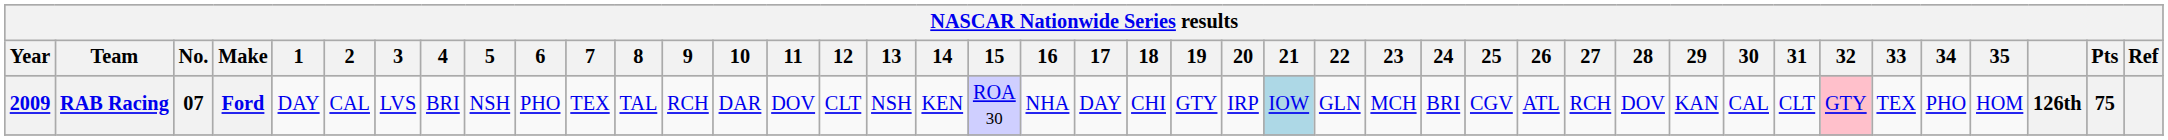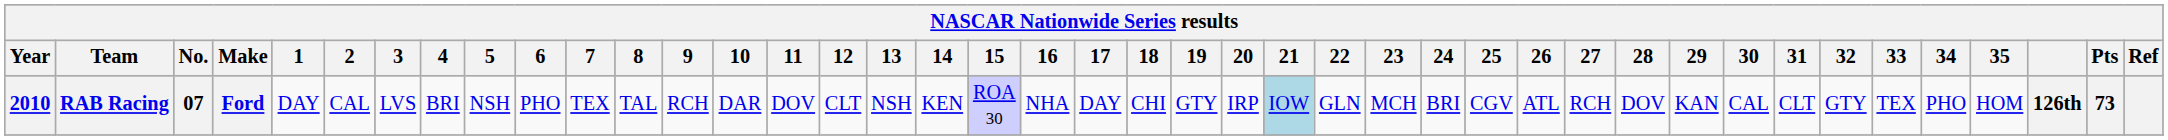 <table class="wikitable" style="text-align:center; font-size:75%">
 <tr>
 <th colspan=42><a href='#'>NASCAR Nationwide Series</a> results</th>
 </tr>
 <tr>
 <th>Year</th>
 <th>Team</th>
 <th>No.</th>
 <th>Make</th>
 <th>1</th>
 <th>2</th>
 <th>3</th>
 <th>4</th>
 <th>5</th>
 <th>6</th>
 <th>7</th>
 <th>8</th>
 <th>9</th>
 <th>10</th>
 <th>11</th>
 <th>12</th>
 <th>13</th>
 <th>14</th>
 <th>15</th>
 <th>16</th>
 <th>17</th>
 <th>18</th>
 <th>19</th>
 <th>20</th>
 <th>21</th>
 <th>22</th>
 <th>23</th>
 <th>24</th>
 <th>25</th>
 <th>26</th>
 <th>27</th>
 <th>28</th>
 <th>29</th>
 <th>30</th>
 <th>31</th>
 <th>32</th>
 <th>33</th>
 <th>34</th>
 <th>35</th>
 <th></th>
 <th>Pts</th>
 <th>Ref</th>
 </tr>
 <tr>
-<th><a href='#'>2009</a></th>
+<th><a href='#'>2010</a></th>
 <th><a href='#'>RAB Racing</a></th>
 <th>07</th>
 <th><a href='#'>Ford</a></th>
 <td><a href='#'>DAY</a></td>
 <td><a href='#'>CAL</a></td>
 <td><a href='#'>LVS</a></td>
 <td><a href='#'>BRI</a></td>
 <td><a href='#'>NSH</a></td>
 <td><a href='#'>PHO</a></td>
 <td><a href='#'>TEX</a></td>
 <td><a href='#'>TAL</a></td>
 <td><a href='#'>RCH</a></td>
 <td><a href='#'>DAR</a></td>
 <td><a href='#'>DOV</a></td>
 <td><a href='#'>CLT</a></td>
 <td><a href='#'>NSH</a></td>
 <td><a href='#'>KEN</a></td>
 <td style="background:#CFCFFF;"><a href='#'>ROA</a><br><small>30</small></td>
 <td><a href='#'>NHA</a></td>
 <td><a href='#'>DAY</a></td>
 <td><a href='#'>CHI</a></td>
 <td><a href='#'>GTY</a></td>
 <td><a href='#'>IRP</a></td>
 <td style="background: lightblue;"><a href='#'>IOW</a></td>
 <td><a href='#'>GLN</a></td>
 <td><a href='#'>MCH</a></td>
 <td><a href='#'>BRI</a></td>
 <td><a href='#'>CGV</a></td>
 <td><a href='#'>ATL</a></td>
 <td><a href='#'>RCH</a></td>
 <td><a href='#'>DOV</a></td>
 <td><a href='#'>KAN</a></td>
 <td><a href='#'>CAL</a></td>
 <td><a href='#'>CLT</a></td>
-<td style="background: pink;"><a href='#'>GTY</a></td>
+<td><a href='#'>GTY</a></td>
 <td><a href='#'>TEX</a></td>
 <td><a href='#'>PHO</a></td>
 <td><a href='#'>HOM</a></td>
 <th>126th</th>
-<th>75</th>
+<th>73</th>
 <th></th>
 </tr>
 </table>
